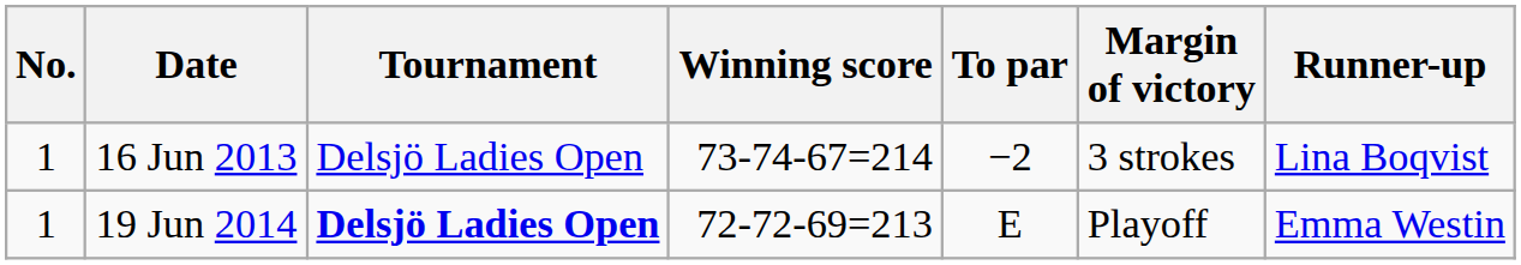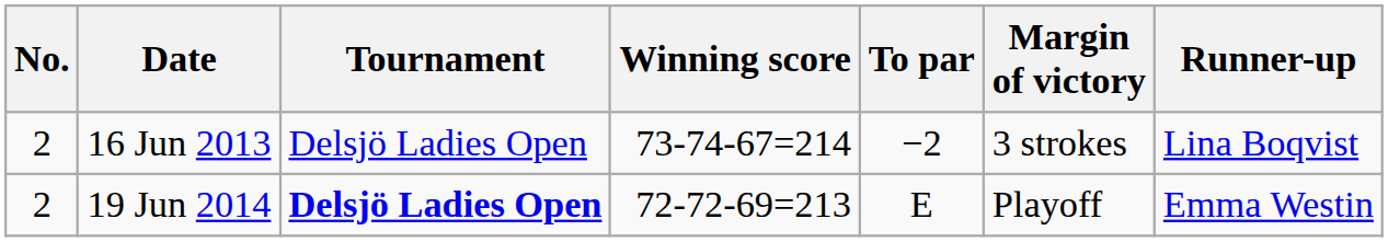 <table class="wikitable" style="font-size:95%;">
 <tr>
 <th>No.</th>
 <th>Date</th>
 <th>Tournament</th>
 <th>Winning score</th>
 <th>To par</th>
 <th>Margin<br>of victory</th>
 <th>Runner-up</th>
 </tr>
 <tr>
-<td align=center>1</td>
+<td align=center>2</td>
 <td align=right>16 Jun <a href='#'>2013</a></td>
 <td><a href='#'>Delsjö Ladies Open</a></td>
 <td align=right>73-74-67=214</td>
 <td align=center>−2</td>
 <td>3 strokes</td>
 <td> <a href='#'>Lina Boqvist</a></td>
 </tr>
 <tr>
-<td align=center>1</td>
+<td align=center>2</td>
 <td align=right>19 Jun <a href='#'>2014</a></td>
 <td><strong><a href='#'>Delsjö Ladies Open</a></strong></td>
 <td align=right>72-72-69=213</td>
 <td align=center>E</td>
 <td>Playoff</td>
 <td> <a href='#'>Emma Westin</a></td>
 </tr>
 </table>
